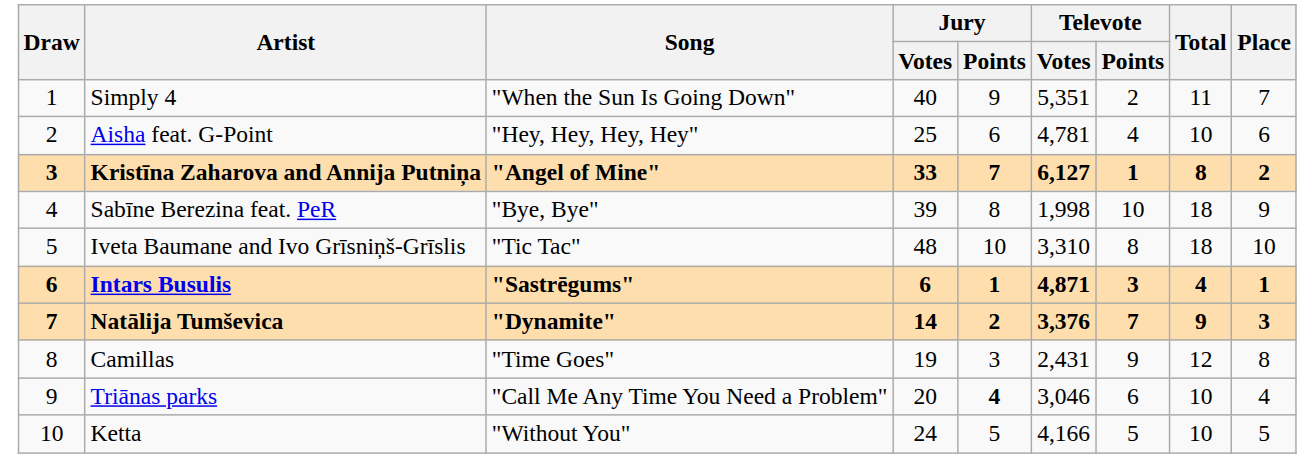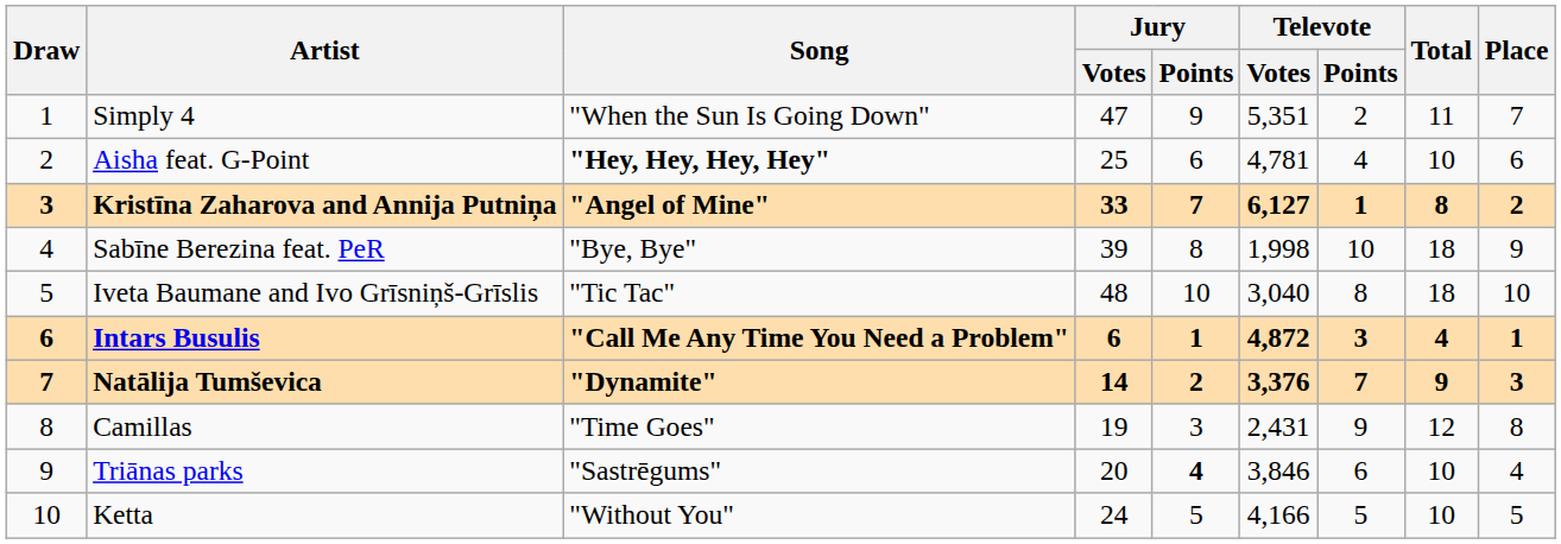 <table class="sortable wikitable" style="margin: 1em auto 1em auto; text-align:center;">
 <tr>
 <th rowspan="2">Draw</th>
 <th rowspan="2">Artist</th>
 <th rowspan="2">Song</th>
 <th colspan="2">Jury</th>
 <th colspan="2">Televote</th>
 <th rowspan="2">Total</th>
 <th rowspan="2">Place</th>
 </tr>
 <tr>
 <th>Votes</th>
 <th>Points</th>
 <th>Votes</th>
 <th>Points</th>
 </tr>
 <tr>
 <td>1</td>
 <td align="left">Simply 4</td>
 <td align="left">"When the Sun Is Going Down"</td>
-<td>40</td>
+<td>47</td>
 <td>9</td>
 <td>5,351</td>
 <td>2</td>
 <td>11</td>
 <td>7</td>
 </tr>
 <tr>
 <td>2</td>
 <td align="left"><a href='#'>Aisha</a> feat. G-Point</td>
-<td align="left">"Hey, Hey, Hey, Hey"</td>
+<td align="left"><strong>"Hey, Hey, Hey, Hey"</strong></td>
 <td>25</td>
 <td>6</td>
 <td>4,781</td>
 <td>4</td>
 <td>10</td>
 <td>6</td>
 </tr>
 <tr style="font-weight:bold; background:navajowhite;">
 <td>3</td>
 <td align="left">Kristīna Zaharova and Annija Putniņa</td>
 <td align="left">"Angel of Mine"</td>
 <td>33</td>
 <td>7</td>
 <td>6,127</td>
 <td>1</td>
 <td>8</td>
 <td>2</td>
 </tr>
 <tr>
 <td>4</td>
 <td align="left">Sabīne Berezina feat. <a href='#'>PeR</a></td>
 <td align="left">"Bye, Bye"</td>
 <td>39</td>
 <td>8</td>
 <td>1,998</td>
 <td>10</td>
 <td>18</td>
 <td>9</td>
 </tr>
 <tr>
 <td>5</td>
 <td align="left">Iveta Baumane and Ivo Grīsniņš-Grīslis</td>
 <td align="left">"Tic Tac"</td>
 <td>48</td>
 <td>10</td>
-<td>3,310</td>
+<td>3,040</td>
 <td>8</td>
 <td>18</td>
 <td>10</td>
 </tr>
 <tr style="font-weight:bold; background:navajowhite;">
 <td>6</td>
 <td align="left"><a href='#'>Intars Busulis</a></td>
-<td align="left">"Sastrēgums"</td>
+<td align="left">"Call Me Any Time You Need a Problem"</td>
 <td>6</td>
 <td>1</td>
-<td>4,871</td>
+<td>4,872</td>
 <td>3</td>
 <td>4</td>
 <td>1</td>
 </tr>
 <tr style="font-weight:bold; background:navajowhite;">
 <td>7</td>
 <td align="left">Natālija Tumševica</td>
 <td align="left">"Dynamite"</td>
 <td>14</td>
 <td>2</td>
 <td>3,376</td>
 <td>7</td>
 <td>9</td>
 <td>3</td>
 </tr>
 <tr>
 <td>8</td>
 <td align="left">Camillas</td>
 <td align="left">"Time Goes"</td>
 <td>19</td>
 <td>3</td>
 <td>2,431</td>
 <td>9</td>
 <td>12</td>
 <td>8</td>
 </tr>
 <tr>
 <td>9</td>
 <td align="left"><a href='#'>Triānas parks</a></td>
-<td align="left">"Call Me Any Time You Need a Problem"</td>
+<td align="left">"Sastrēgums"</td>
 <td>20</td>
 <td><strong>4</strong></td>
-<td>3,046</td>
+<td>3,846</td>
 <td>6</td>
 <td>10</td>
 <td>4</td>
 </tr>
 <tr>
 <td>10</td>
 <td align="left">Ketta</td>
 <td align="left">"Without You"</td>
 <td>24</td>
 <td>5</td>
 <td>4,166</td>
 <td>5</td>
 <td>10</td>
 <td>5</td>
 </tr>
 </table>
